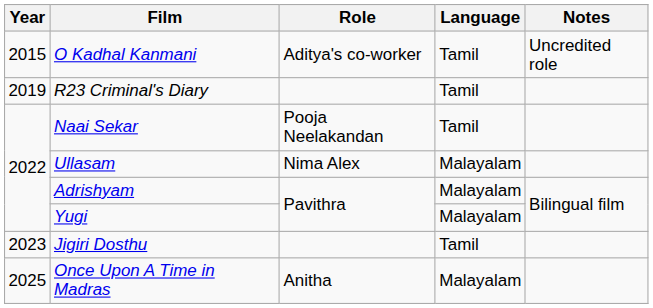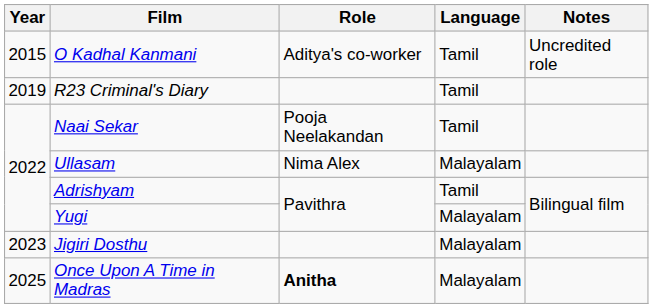 <table class="wikitable sortable">
 <tr>
 <th>Year</th>
 <th>Film</th>
 <th>Role</th>
 <th>Language</th>
 <th>Notes</th>
 </tr>
 <tr>
 <td rowspan="1">2015</td>
 <td><em><a href='#'>O Kadhal Kanmani</a></em></td>
 <td>Aditya's co-worker</td>
 <td>Tamil</td>
 <td>Uncredited role</td>
 </tr>
 <tr>
 <td rowspan="1">2019</td>
 <td><em>R23 Criminal's Diary</em></td>
 <td></td>
 <td>Tamil</td>
 <td></td>
 </tr>
 <tr>
 <td rowspan="4">2022</td>
 <td><em><a href='#'>Naai Sekar</a></em></td>
 <td>Pooja Neelakandan</td>
 <td>Tamil</td>
 <td></td>
 </tr>
 <tr>
 <td><em><a href='#'>Ullasam</a></em></td>
 <td>Nima Alex</td>
 <td>Malayalam</td>
 <td></td>
 </tr>
 <tr>
 <td><em><a href='#'>Adrishyam</a></em></td>
 <td rowspan="2">Pavithra</td>
-<td>Malayalam</td>
+<td>Tamil</td>
 <td rowspan="2">Bilingual film</td>
 </tr>
 <tr>
 <td><em><a href='#'>Yugi</a></em></td>
 <td>Malayalam</td>
 </tr>
 <tr>
 <td rowspan="1">2023</td>
 <td><em><a href='#'>Jigiri Dosthu</a></em></td>
 <td></td>
-<td>Tamil</td>
+<td>Malayalam</td>
 <td></td>
 </tr>
 <tr>
 <td rowspan="1">2025</td>
 <td><em><a href='#'>Once Upon A Time in Madras</a></em></td>
-<td>Anitha</td>
+<td><strong>Anitha</strong></td>
 <td>Malayalam</td>
 <td></td>
 </tr>
 </table>
